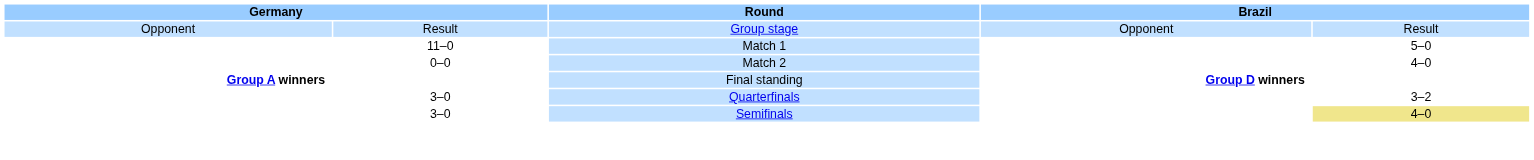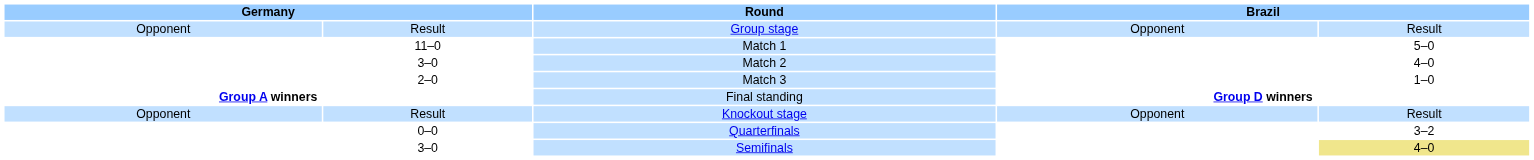 <table style="width:100%; text-align:center;">
 <tr style="vertical-align:top; background:#9cf;">
 <th colspan=2 style="width:1*">Germany</th>
 <th>Round</th>
 <th colspan=2 style="width:1*">Brazil</th>
 </tr>
 <tr style="vertical-align:top; background:#c1e0ff;">
 <td>Opponent</td>
 <td>Result</td>
 <td><a href='#'>Group stage</a></td>
 <td>Opponent</td>
 <td>Result</td>
 </tr>
 <tr>
 <td align=left></td>
 <td>11–0</td>
 <td style="background:#c1e0ff;">Match 1</td>
 <td align=left></td>
 <td>5–0</td>
 </tr>
 <tr>
 <td align=left></td>
-<td>0–0</td>
+<td>3–0</td>
 <td style="background:#c1e0ff;">Match 2</td>
 <td align=left></td>
 <td>4–0</td>
+</tr>
+<tr>
+<td align=left></td>
+<td>2–0</td>
+<td style="background:#c1e0ff;">Match 3</td>
+<td align=left></td>
+<td>1–0</td>
 </tr>
 <tr>
 <td colspan="2" style="text-align:center;"><strong><a href='#'>Group A</a> winners</strong><br><div></div></td>
 <td style="background:#c1e0ff;">Final standing</td>
 <td colspan="2" style="text-align:center;"><strong><a href='#'>Group D</a> winners</strong><br><div></div></td>
 </tr>
+<tr style="vertical-align:top; background:#c1e0ff;">
+<td>Opponent</td>
+<td>Result</td>
+<td><a href='#'>Knockout stage</a></td>
+<td>Opponent</td>
+<td>Result</td>
+</tr>
 <tr>
 <td align=left></td>
-<td>3–0</td>
+<td>0–0</td>
 <td style="background:#c1e0ff;"><a href='#'>Quarterfinals</a></td>
 <td align=left></td>
 <td>3–2</td>
 </tr>
 <tr>
 <td align=left></td>
 <td>3–0</td>
 <td style="background:#c1e0ff;"><a href='#'>Semifinals</a></td>
 <td align=left></td>
 <td style="background: khaki;">4–0</td>
 </tr>
 </table>
